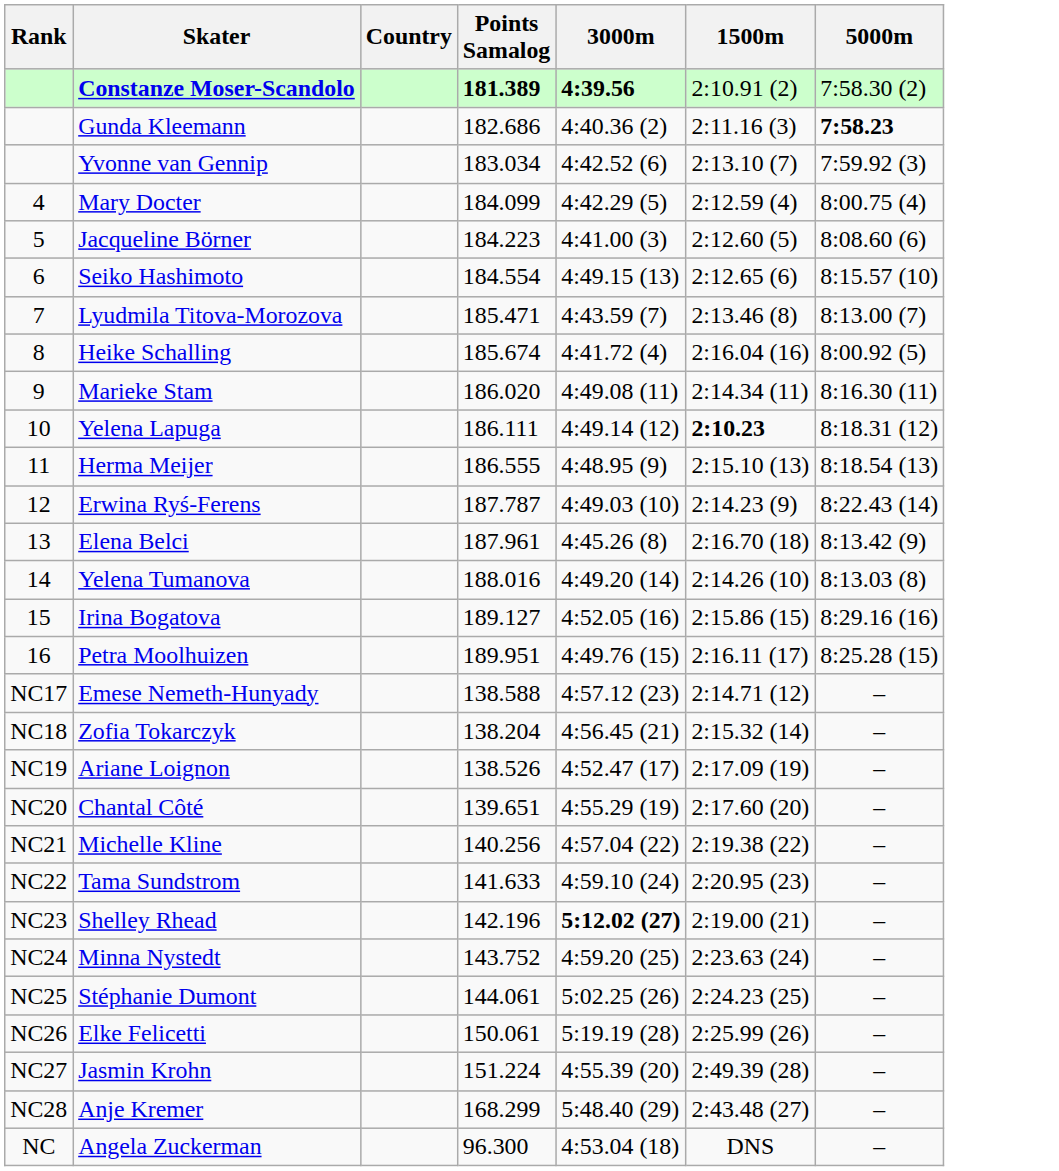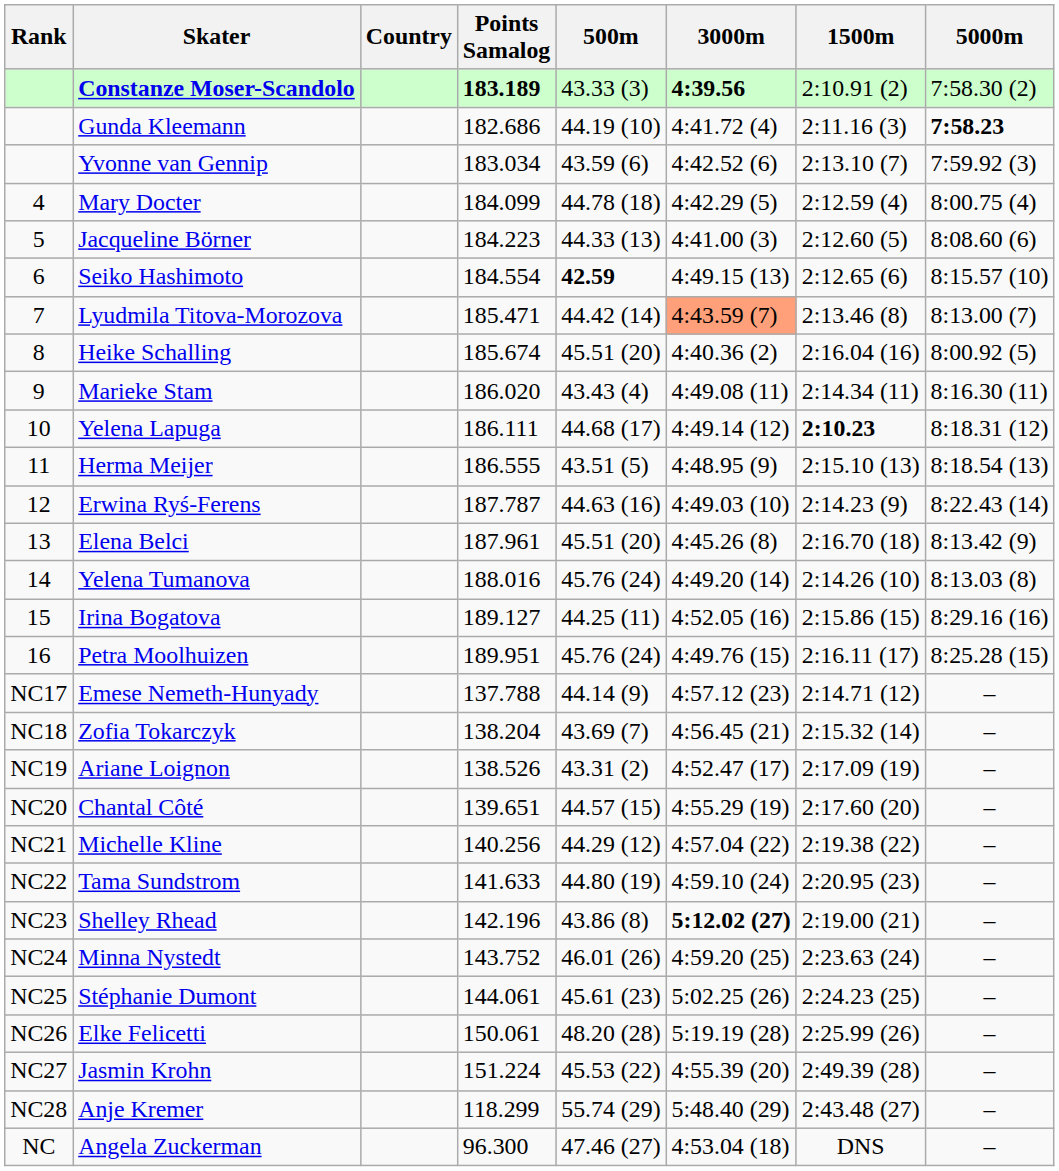 <table class="wikitable sortable" style="text-align:left">
 <tr>
 <th>Rank</th>
 <th>Skater</th>
 <th>Country</th>
 <th>Points <br> Samalog</th>
+<th>500m</th>
 <th>3000m</th>
 <th>1500m</th>
 <th>5000m</th>
 </tr>
 <tr bgcolor=ccffcc>
 <td style="text-align:center"></td>
 <td><strong><a href='#'>Constanze Moser-Scandolo</a></strong></td>
 <td></td>
-<td><strong>181.389</strong></td>
+<td><strong>183.189</strong></td>
+<td>43.33 (3)</td>
 <td><strong>4:39.56</strong> </td>
 <td>2:10.91 (2)</td>
 <td>7:58.30 (2)</td>
 </tr>
 <tr>
 <td style="text-align:center"></td>
 <td><a href='#'>Gunda Kleemann</a></td>
 <td></td>
 <td>182.686</td>
-<td>4:40.36 (2)</td>
+<td>44.19 (10)</td>
+<td>4:41.72 (4)</td>
 <td>2:11.16 (3)</td>
 <td><strong>7:58.23</strong> </td>
 </tr>
 <tr>
 <td style="text-align:center"></td>
 <td><a href='#'>Yvonne van Gennip</a></td>
 <td></td>
 <td>183.034</td>
+<td>43.59 (6)</td>
 <td>4:42.52 (6)</td>
 <td>2:13.10 (7)</td>
 <td>7:59.92 (3)</td>
 </tr>
 <tr>
 <td style="text-align:center">4</td>
 <td><a href='#'>Mary Docter</a></td>
 <td></td>
 <td>184.099</td>
+<td>44.78 (18)</td>
 <td>4:42.29 (5)</td>
 <td>2:12.59 (4)</td>
 <td>8:00.75 (4)</td>
 </tr>
 <tr>
 <td style="text-align:center">5</td>
 <td><a href='#'>Jacqueline Börner</a></td>
 <td></td>
 <td>184.223</td>
+<td>44.33 (13)</td>
 <td>4:41.00 (3)</td>
 <td>2:12.60 (5)</td>
 <td>8:08.60 (6)</td>
 </tr>
 <tr>
 <td style="text-align:center">6</td>
 <td><a href='#'>Seiko Hashimoto</a></td>
 <td></td>
 <td>184.554</td>
+<td><strong>42.59</strong> </td>
 <td>4:49.15 (13)</td>
 <td>2:12.65 (6)</td>
 <td>8:15.57 (10)</td>
 </tr>
 <tr>
 <td style="text-align:center">7</td>
 <td><a href='#'>Lyudmila Titova-Morozova</a></td>
 <td></td>
 <td>185.471</td>
-<td>4:43.59 (7)</td>
+<td>44.42 (14)</td>
+<td style="background: lightsalmon;">4:43.59 (7)</td>
 <td>2:13.46 (8)</td>
 <td>8:13.00 (7)</td>
 </tr>
 <tr>
 <td style="text-align:center">8</td>
 <td><a href='#'>Heike Schalling</a></td>
 <td></td>
 <td>185.674</td>
-<td>4:41.72 (4)</td>
+<td>45.51 (20)</td>
+<td>4:40.36 (2)</td>
 <td>2:16.04 (16)</td>
 <td>8:00.92 (5)</td>
 </tr>
 <tr>
 <td style="text-align:center">9</td>
 <td><a href='#'>Marieke Stam</a></td>
 <td></td>
 <td>186.020</td>
+<td>43.43 (4)</td>
 <td>4:49.08 (11)</td>
 <td>2:14.34 (11)</td>
 <td>8:16.30 (11)</td>
 </tr>
 <tr>
 <td style="text-align:center">10</td>
 <td><a href='#'>Yelena Lapuga</a></td>
 <td></td>
 <td>186.111</td>
+<td>44.68 (17)</td>
 <td>4:49.14 (12)</td>
 <td><strong>2:10.23</strong> </td>
 <td>8:18.31 (12)</td>
 </tr>
 <tr>
 <td style="text-align:center">11</td>
 <td><a href='#'>Herma Meijer</a></td>
 <td></td>
 <td>186.555</td>
+<td>43.51 (5)</td>
 <td>4:48.95 (9)</td>
 <td>2:15.10 (13)</td>
 <td>8:18.54 (13)</td>
 </tr>
 <tr>
 <td style="text-align:center">12</td>
 <td><a href='#'>Erwina Ryś-Ferens</a></td>
 <td></td>
 <td>187.787</td>
+<td>44.63 (16)</td>
 <td>4:49.03 (10)</td>
 <td>2:14.23 (9)</td>
 <td>8:22.43 (14)</td>
 </tr>
 <tr>
 <td style="text-align:center">13</td>
 <td><a href='#'>Elena Belci</a></td>
 <td></td>
 <td>187.961</td>
+<td>45.51 (20)</td>
 <td>4:45.26 (8)</td>
 <td>2:16.70 (18)</td>
 <td>8:13.42 (9)</td>
 </tr>
 <tr>
 <td style="text-align:center">14</td>
 <td><a href='#'>Yelena Tumanova</a></td>
 <td></td>
 <td>188.016</td>
+<td>45.76 (24)</td>
 <td>4:49.20 (14)</td>
 <td>2:14.26 (10)</td>
 <td>8:13.03 (8)</td>
 </tr>
 <tr>
 <td style="text-align:center">15</td>
 <td><a href='#'>Irina Bogatova</a></td>
 <td></td>
 <td>189.127</td>
+<td>44.25 (11)</td>
 <td>4:52.05 (16)</td>
 <td>2:15.86 (15)</td>
 <td>8:29.16 (16)</td>
 </tr>
 <tr>
 <td style="text-align:center">16</td>
 <td><a href='#'>Petra Moolhuizen</a></td>
 <td></td>
 <td>189.951</td>
+<td>45.76 (24)</td>
 <td>4:49.76 (15)</td>
 <td>2:16.11 (17)</td>
 <td>8:25.28 (15)</td>
 </tr>
 <tr>
 <td style="text-align:center">NC17</td>
 <td><a href='#'>Emese Nemeth-Hunyady</a></td>
 <td></td>
-<td>138.588</td>
+<td>137.788</td>
+<td>44.14 (9)</td>
 <td>4:57.12 (23)</td>
 <td>2:14.71 (12)</td>
 <td style="text-align:center">–</td>
 </tr>
 <tr>
 <td style="text-align:center">NC18</td>
 <td><a href='#'>Zofia Tokarczyk</a></td>
 <td></td>
 <td>138.204</td>
+<td>43.69 (7)</td>
 <td>4:56.45 (21)</td>
 <td>2:15.32 (14)</td>
 <td style="text-align:center">–</td>
 </tr>
 <tr>
 <td style="text-align:center">NC19</td>
 <td><a href='#'>Ariane Loignon</a></td>
 <td></td>
 <td>138.526</td>
+<td>43.31 (2)</td>
 <td>4:52.47 (17)</td>
 <td>2:17.09 (19)</td>
 <td style="text-align:center">–</td>
 </tr>
 <tr>
 <td style="text-align:center">NC20</td>
 <td><a href='#'>Chantal Côté</a></td>
 <td></td>
 <td>139.651</td>
+<td>44.57 (15)</td>
 <td>4:55.29 (19)</td>
 <td>2:17.60 (20)</td>
 <td style="text-align:center">–</td>
 </tr>
 <tr>
 <td style="text-align:center">NC21</td>
 <td><a href='#'>Michelle Kline</a></td>
 <td></td>
 <td>140.256</td>
+<td>44.29 (12)</td>
 <td>4:57.04 (22)</td>
 <td>2:19.38 (22)</td>
 <td style="text-align:center">–</td>
 </tr>
 <tr>
 <td style="text-align:center">NC22</td>
 <td><a href='#'>Tama Sundstrom</a></td>
 <td></td>
 <td>141.633</td>
+<td>44.80 (19)</td>
 <td>4:59.10 (24)</td>
 <td>2:20.95 (23)</td>
 <td style="text-align:center">–</td>
 </tr>
 <tr>
 <td style="text-align:center">NC23</td>
 <td><a href='#'>Shelley Rhead</a></td>
 <td></td>
 <td>142.196</td>
+<td>43.86 (8)</td>
 <td><strong>5:12.02 (27)</strong></td>
 <td>2:19.00 (21)</td>
 <td style="text-align:center">–</td>
 </tr>
 <tr>
 <td style="text-align:center">NC24</td>
 <td><a href='#'>Minna Nystedt</a></td>
 <td></td>
 <td>143.752</td>
+<td>46.01 (26)</td>
 <td>4:59.20 (25)</td>
 <td>2:23.63 (24)</td>
 <td style="text-align:center">–</td>
 </tr>
 <tr>
 <td style="text-align:center">NC25</td>
 <td><a href='#'>Stéphanie Dumont</a></td>
 <td></td>
 <td>144.061</td>
+<td>45.61 (23)</td>
 <td>5:02.25 (26)</td>
 <td>2:24.23 (25)</td>
 <td style="text-align:center">–</td>
 </tr>
 <tr>
 <td style="text-align:center">NC26</td>
 <td><a href='#'>Elke Felicetti</a></td>
 <td></td>
 <td>150.061</td>
+<td>48.20 (28)</td>
 <td>5:19.19 (28)</td>
 <td>2:25.99 (26)</td>
 <td style="text-align:center">–</td>
 </tr>
 <tr>
 <td style="text-align:center">NC27</td>
 <td><a href='#'>Jasmin Krohn</a></td>
 <td></td>
 <td>151.224</td>
+<td>45.53 (22)</td>
 <td>4:55.39 (20)</td>
 <td>2:49.39 (28)</td>
 <td style="text-align:center">–</td>
 </tr>
 <tr>
 <td style="text-align:center">NC28</td>
 <td><a href='#'>Anje Kremer</a></td>
 <td></td>
-<td>168.299</td>
+<td>118.299</td>
+<td>55.74 (29)</td>
 <td>5:48.40 (29)</td>
 <td>2:43.48 (27)</td>
 <td style="text-align:center">–</td>
 </tr>
 <tr>
 <td style="text-align:center">NC</td>
 <td><a href='#'>Angela Zuckerman</a></td>
 <td></td>
 <td>96.300</td>
+<td>47.46 (27)</td>
 <td>4:53.04 (18)</td>
 <td style="text-align:center">DNS</td>
 <td style="text-align:center">–</td>
 </tr>
 </table>
